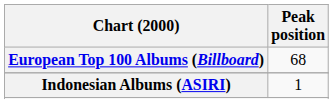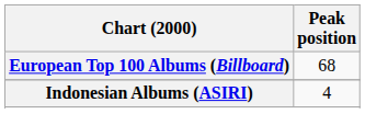 <table class="wikitable sortable plainrowheaders">
 <tr>
 <th scope="col">Chart (2000)</th>
 <th scope="col">Peak<br>position</th>
 </tr>
 <tr>
 <th scope="row"><a href='#'>European Top 100 Albums</a> (<a href='#'><em>Billboard</em></a>)</th>
 <td style="text-align:center;">68</td>
 </tr>
 <tr>
 </tr>
 <tr>
 <th scope="row">Indonesian Albums (<a href='#'>ASIRI</a>)</th>
-<td style="text-align:center;">1</td>
+<td style="text-align:center;">4</td>
 </tr>
 <tr>
 </tr>
 <tr>
 </tr>
 </table>
